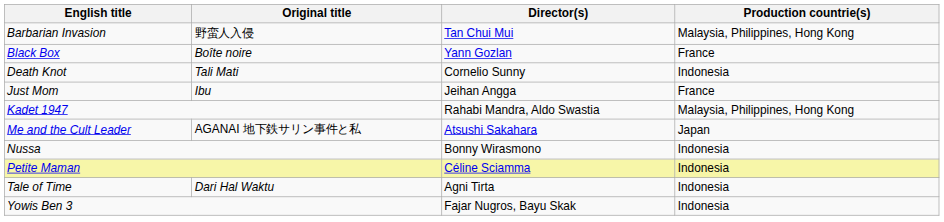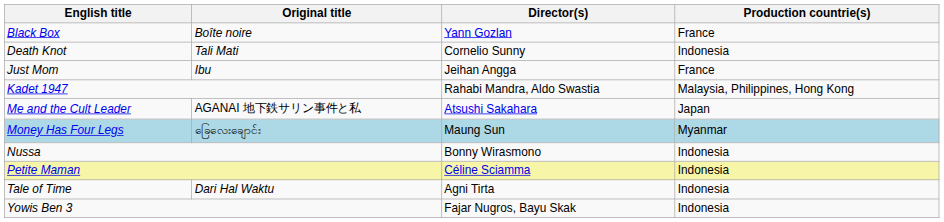 <table class="sortable wikitable" style="width:100%; margin-bottom:4px">
 <tr>
 <th scope="col">English title</th>
 <th scope="col">Original title</th>
 <th scope="col">Director(s)</th>
 <th scope="col">Production countrie(s)</th>
-</tr>
-<tr>
-<td><em>Barbarian Invasion</em></td>
-<td>野蛮人入侵</td>
-<td><a href='#'>Tan Chui Mui</a></td>
-<td>Malaysia, Philippines, Hong Kong</td>
 </tr>
 <tr>
 <td><em><a href='#'>Black Box</a></em></td>
 <td><em>Boîte noire</em></td>
 <td><a href='#'>Yann Gozlan</a></td>
 <td>France</td>
 </tr>
 <tr>
 <td><em>Death Knot</em></td>
 <td><em>Tali Mati</em></td>
 <td>Cornelio Sunny</td>
 <td>Indonesia</td>
 </tr>
 <tr>
 <td><em>Just Mom</em></td>
 <td><em>Ibu</em></td>
 <td>Jeihan Angga</td>
 <td>France</td>
 </tr>
 <tr>
 <td colspan="2"><em><a href='#'>Kadet 1947</a></em></td>
 <td>Rahabi Mandra, Aldo Swastia</td>
 <td>Malaysia, Philippines, Hong Kong</td>
 </tr>
 <tr>
 <td><em><a href='#'>Me and the Cult Leader</a></em></td>
 <td>AGANAI 地下鉄サリン事件と私</td>
 <td><a href='#'>Atsushi Sakahara</a></td>
 <td>Japan</td>
 </tr>
+<tr style="background:#ADD8E6">
+<td><em><a href='#'>Money Has Four Legs</a></em></td>
+<td>ခြေလေးချောင်း</td>
+<td>Maung Sun</td>
+<td>Myanmar</td>
+</tr>
 <tr>
 <td colspan="2"><em>Nussa</em></td>
 <td>Bonny Wirasmono</td>
 <td>Indonesia</td>
 </tr>
 <tr style="background:#F7F6A8">
 <td colspan="2"><em><a href='#'>Petite Maman</a></em></td>
 <td><a href='#'>Céline Sciamma</a></td>
 <td>Indonesia</td>
 </tr>
 <tr>
 <td><em>Tale of Time</em></td>
 <td><em>Dari Hal Waktu</em></td>
 <td>Agni Tirta</td>
 <td>Indonesia</td>
 </tr>
 <tr>
 <td colspan="2"><em>Yowis Ben 3</em></td>
 <td>Fajar Nugros, Bayu Skak</td>
 <td>Indonesia</td>
 </tr>
 </table>
